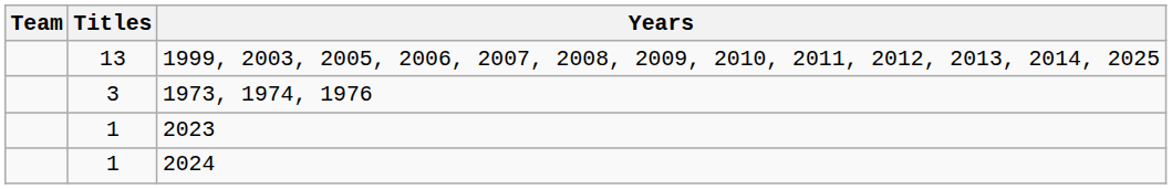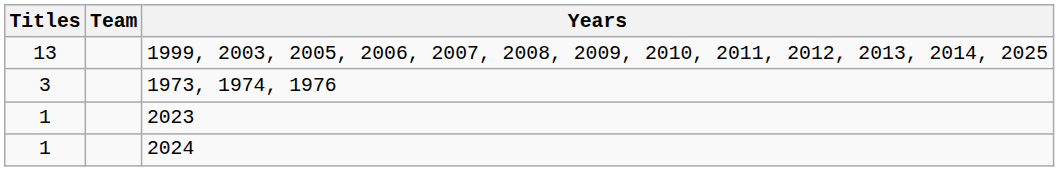 <table class="wikitable sortable" style="text-align:center">
 <tr>
+<th>Titles</th>
 <th>Team</th>
-<th>Titles</th>
 <th>Years</th>
 </tr>
 <tr>
+<td>13</td>
 <td style=><strong></strong></td>
-<td>13</td>
 <td align=left>1999, 2003, 2005, 2006, 2007, 2008, 2009, 2010, 2011, 2012, 2013, 2014, 2025</td>
 </tr>
 <tr>
+<td>3</td>
 <td style=><strong></strong></td>
-<td>3</td>
 <td align=left>1973, 1974, 1976</td>
 </tr>
 <tr>
+<td>1</td>
 <td style=><strong></strong></td>
-<td>1</td>
 <td align=left>2023</td>
 </tr>
 <tr>
+<td>1</td>
 <td style=><strong></strong></td>
-<td>1</td>
 <td align=left>2024</td>
 </tr>
 </table>
